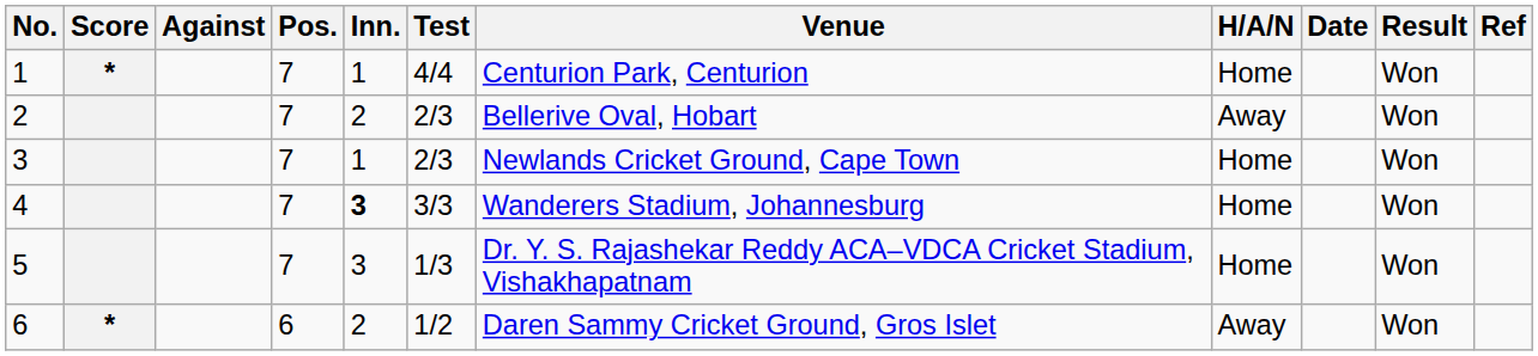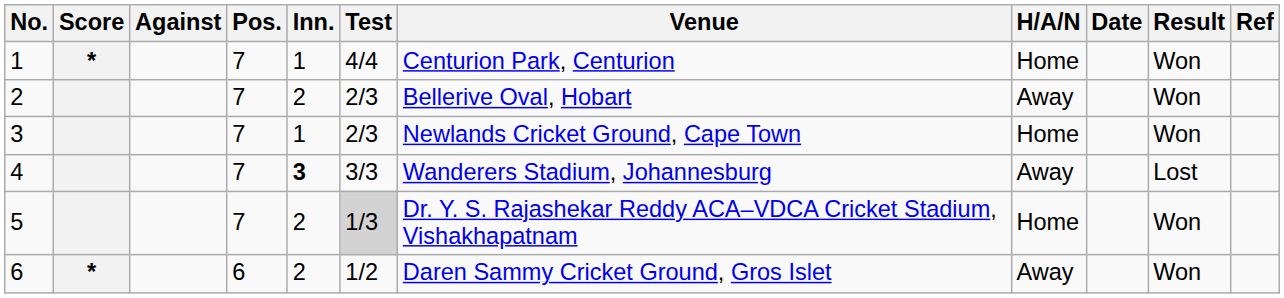 <table class="wikitable sortable plainrowheaders">
 <tr>
 <th>No.</th>
 <th>Score</th>
 <th>Against</th>
 <th>Pos.</th>
 <th>Inn.</th>
 <th>Test</th>
 <th>Venue</th>
 <th>H/A/N</th>
 <th>Date</th>
 <th>Result</th>
 <th scope="col" class="unsortable">Ref</th>
 </tr>
 <tr>
 <td>1</td>
 <th scope="row">*</th>
 <td></td>
 <td>7</td>
 <td>1</td>
 <td>4/4</td>
 <td><a href='#'>Centurion Park</a>, <a href='#'>Centurion</a></td>
 <td>Home</td>
 <td></td>
 <td>Won</td>
 <td></td>
 </tr>
 <tr>
 <td>2</td>
 <th scope="row"></th>
 <td></td>
 <td>7</td>
 <td>2</td>
 <td>2/3</td>
 <td><a href='#'>Bellerive Oval</a>, <a href='#'>Hobart</a></td>
 <td>Away</td>
 <td></td>
 <td>Won</td>
 <td></td>
 </tr>
 <tr>
 <td>3</td>
 <th scope="row"></th>
 <td></td>
 <td>7</td>
 <td>1</td>
 <td>2/3</td>
 <td><a href='#'>Newlands Cricket Ground</a>, <a href='#'>Cape Town</a></td>
 <td>Home</td>
 <td></td>
 <td>Won</td>
 <td></td>
 </tr>
 <tr>
 <td>4</td>
 <th scope="row"></th>
 <td></td>
 <td>7</td>
 <td><strong>3</strong></td>
 <td>3/3</td>
 <td><a href='#'>Wanderers Stadium</a>, <a href='#'>Johannesburg</a></td>
-<td>Home</td>
+<td>Away</td>
 <td></td>
-<td>Won</td>
+<td>Lost</td>
 <td></td>
 </tr>
 <tr>
 <td>5</td>
 <th scope="row"></th>
 <td></td>
 <td>7</td>
-<td>3</td>
-<td>1/3</td>
+<td>2</td>
+<td style="background: lightgrey;">1/3</td>
 <td><a href='#'>Dr. Y. S. Rajashekar Reddy ACA–VDCA Cricket Stadium</a>, <a href='#'>Vishakhapatnam</a></td>
 <td>Home</td>
 <td></td>
 <td>Won</td>
 <td></td>
 </tr>
 <tr>
 <td>6</td>
 <th scope="row">* </th>
 <td></td>
 <td>6</td>
 <td>2</td>
 <td>1/2</td>
 <td><a href='#'>Daren Sammy Cricket Ground</a>, <a href='#'>Gros Islet</a></td>
 <td>Away</td>
 <td></td>
 <td>Won</td>
 <td></td>
 </tr>
 </table>
